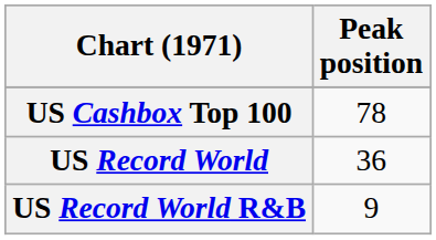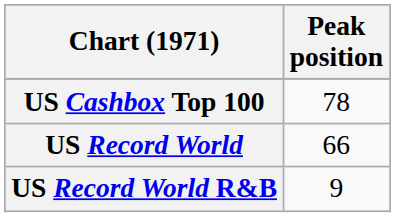 <table class="wikitable sortable plainrowheaders">
 <tr>
 <th scope="col">Chart (1971)</th>
 <th scope="col">Peak<br>position</th>
 </tr>
 <tr>
 </tr>
 <tr>
 </tr>
 <tr>
 </tr>
 <tr>
 <th scope="row">US <a href='#'><em>Cashbox</em></a> Top 100</th>
 <td style="text-align:center;">78</td>
 </tr>
 <tr>
 <th scope="row">US <em><a href='#'>Record World</a></em></th>
-<td style="text-align:center;">36</td>
+<td style="text-align:center;">66</td>
 </tr>
 <tr>
 <th scope="row">US <a href='#'><em>Record World</em> R&B</a></th>
 <td style="text-align:center;">9</td>
 </tr>
 </table>
